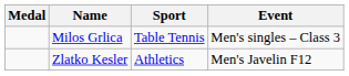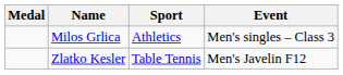 <table class="wikitable">
 <tr>
 <th>Medal</th>
 <th>Name</th>
 <th>Sport</th>
 <th>Event</th>
 </tr>
 <tr>
 <td></td>
 <td><a href='#'>Milos Grlica</a></td>
-<td><a href='#'>Table Tennis</a></td>
+<td><a href='#'>Athletics</a></td>
 <td>Men's singles – Class 3</td>
 </tr>
 <tr>
 <td></td>
 <td><a href='#'>Zlatko Kesler</a></td>
-<td><a href='#'>Athletics</a></td>
+<td><a href='#'>Table Tennis</a></td>
 <td>Men's Javelin F12</td>
 </tr>
 </table>
